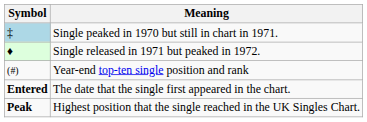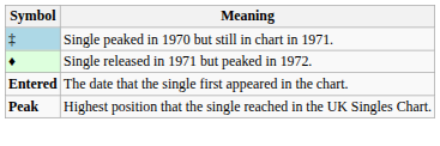 <table Class="wikitable">
 <tr>
 <th>Symbol</th>
 <th>Meaning</th>
 </tr>
 <tr>
 <td bgcolor=lightblue>‡</td>
 <td>Single peaked in 1970 but still in chart in 1971.</td>
 </tr>
 <tr>
 <td bgcolor=#DDFFDD>♦</td>
 <td>Single released in 1971 but peaked in 1972.</td>
 </tr>
 <tr>
-<td><small>(#)</small></td>
-<td>Year-end <a href='#'>top-ten single</a> position and rank</td>
-</tr>
-<tr>
 <td><strong>Entered</strong></td>
 <td>The date that the single first appeared in the chart.</td>
 </tr>
 <tr>
 <td><strong>Peak</strong></td>
 <td>Highest position that the single reached in the UK Singles Chart.</td>
 </tr>
 </table>
